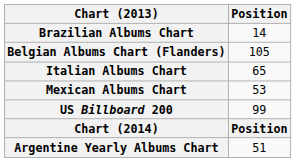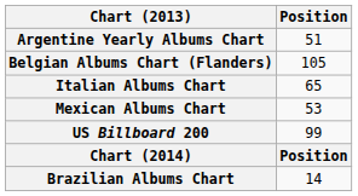 <table class="wikitable sortable plainrowheaders">
 <tr>
 <th>Chart (2013)</th>
 <th>Position</th>
 </tr>
 <tr>
-<th scope="row">Brazilian Albums Chart</th>
-<td style="text-align:center;">14</td>
+<th scope="row">Argentine Yearly Albums Chart</th>
+<td style="text-align:center;">51</td>
 </tr>
 <tr>
 <th scope="row">Belgian Albums Chart (Flanders)</th>
 <td style="text-align:center;">105</td>
 </tr>
 <tr>
 <th scope="row">Italian Albums Chart</th>
 <td style="text-align:center;">65</td>
 </tr>
 <tr>
 <th scope="row">Mexican Albums Chart</th>
 <td style="text-align:center;">53</td>
 </tr>
 <tr>
 <th scope="row">US <em>Billboard</em> 200</th>
 <td style="text-align:center;">99</td>
 </tr>
 <tr>
 <th>Chart (2014)</th>
 <th>Position</th>
 </tr>
 <tr>
-<th scope="row">Argentine Yearly Albums Chart</th>
-<td style="text-align:center;">51</td>
+<th scope="row">Brazilian Albums Chart</th>
+<td style="text-align:center;">14</td>
 </tr>
 </table>
